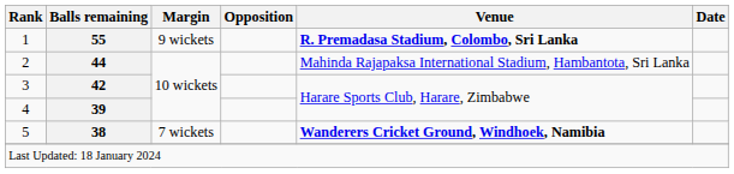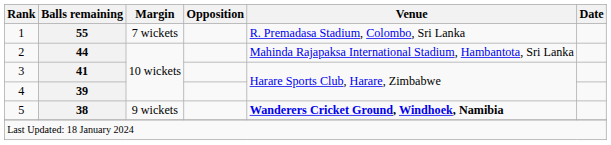 <table class="wikitable sortable">
 <tr>
 <th scope=col>Rank</th>
 <th scope=col>Balls remaining</th>
 <th scope=col>Margin</th>
 <th scope=col>Opposition</th>
 <th scope=col>Venue</th>
 <th scope=col>Date</th>
 </tr>
 <tr>
 <td align=center>1</td>
 <th scope=row style=text-align:center>55</th>
-<td scope=row style=text-align:center;>9 wickets</td>
+<td scope=row style=text-align:center;>7 wickets</td>
 <td></td>
-<td><strong><a href='#'>R. Premadasa Stadium</a>, <a href='#'>Colombo</a>, Sri Lanka</strong></td>
+<td><a href='#'>R. Premadasa Stadium</a>, <a href='#'>Colombo</a>, Sri Lanka</td>
 <td></td>
 </tr>
 <tr>
 <td align=center>2</td>
 <th scope=row style=text-align:center>44</th>
 <td scope=row style=text-align:center; rowspan=3>10 wickets</td>
 <td></td>
 <td><a href='#'>Mahinda Rajapaksa International Stadium</a>, <a href='#'>Hambantota</a>, Sri Lanka</td>
 <td> </td>
 </tr>
 <tr>
 <td align=center>3</td>
-<th scope=row style=text-align:center>42</th>
+<th scope=row style=text-align:center>41</th>
 <td></td>
 <td rowspan=2><a href='#'>Harare Sports Club</a>, <a href='#'>Harare</a>, Zimbabwe</td>
 <td></td>
 </tr>
 <tr>
 <td align=center>4</td>
 <th scope=row style=text-align:center>39</th>
 <td></td>
 <td></td>
 </tr>
 <tr>
 <td align=center>5</td>
 <th scope=row style=text-align:center>38</th>
-<td scope=row style=text-align:center;>7 wickets</td>
+<td scope=row style=text-align:center;>9 wickets</td>
 <td></td>
 <td><strong><a href='#'>Wanderers Cricket Ground</a>, <a href='#'>Windhoek</a>, Namibia</strong></td>
 <td></td>
 </tr>
 <tr>
 </tr>
 <tr class=sortbottom>
 <td colspan=6><small>Last Updated: 18 January 2024</small></td>
 </tr>
 </table>
